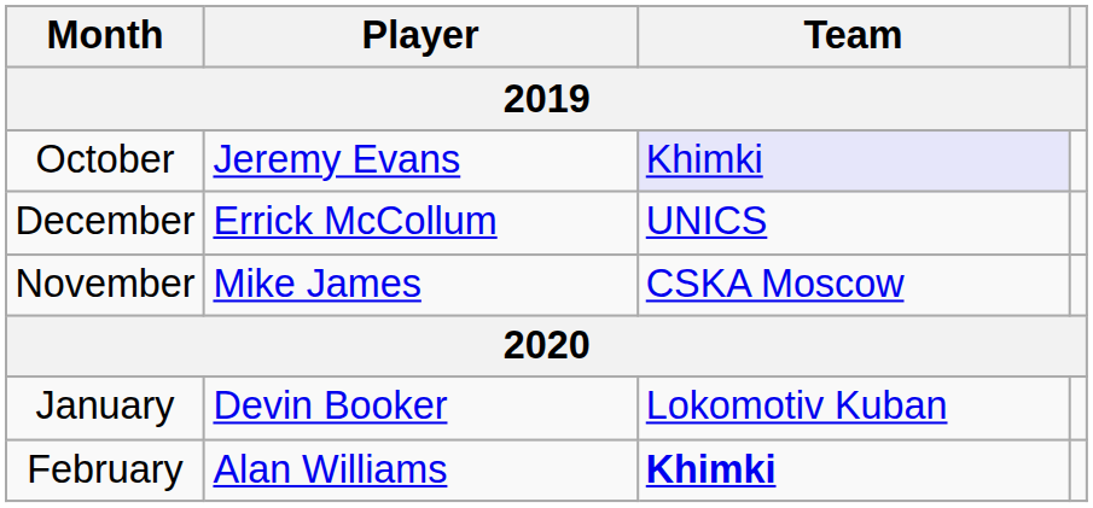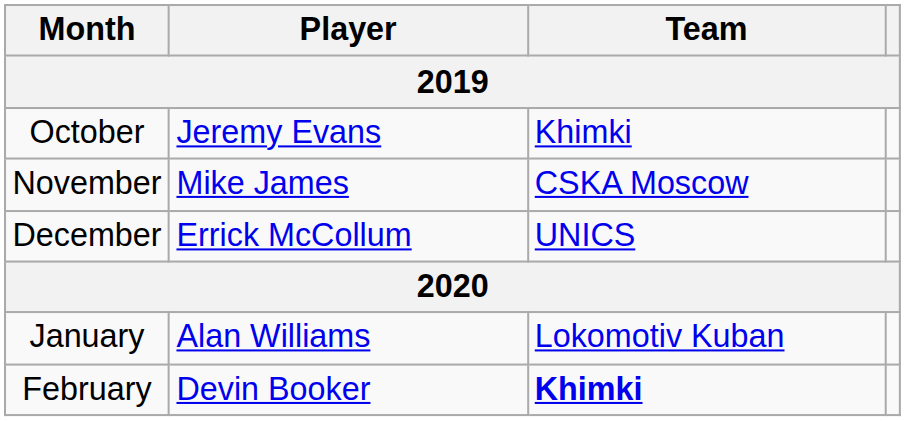 <table class="wikitable sortable" style="text-align:center;">
 <tr>
 <th>Month</th>
 <th style="width:170px;">Player</th>
 <th style="width:170px;">Team</th>
 <th></th>
 </tr>
 <tr>
 <th colspan=4>2019</th>
 </tr>
 <tr>
 <td>October</td>
 <td align=left> <a href='#'>Jeremy Evans</a></td>
-<td align=left style="background: lavender;"> <a href='#'>Khimki</a></td>
+<td align=left> <a href='#'>Khimki</a></td>
+<td></td>
+</tr>
+<tr>
+<td>November</td>
+<td align=left> <a href='#'>Mike James</a></td>
+<td align=left> <a href='#'>CSKA Moscow</a></td>
 <td></td>
 </tr>
 <tr>
 <td>December</td>
 <td align=left> <a href='#'>Errick McCollum</a></td>
 <td align=left> <a href='#'>UNICS</a></td>
 <td></td>
 </tr>
 <tr>
-<td>November</td>
-<td align=left> <a href='#'>Mike James</a></td>
-<td align=left> <a href='#'>CSKA Moscow</a></td>
-<td></td>
-</tr>
-<tr>
 <th colspan=4>2020</th>
 </tr>
 <tr>
 <td>January</td>
-<td align=left> <a href='#'>Devin Booker</a></td>
+<td align=left> <a href='#'>Alan Williams</a></td>
 <td align=left> <a href='#'>Lokomotiv Kuban</a></td>
 <td></td>
 </tr>
 <tr>
 <td>February</td>
-<td align=left> <a href='#'>Alan Williams</a></td>
+<td align=left> <a href='#'>Devin Booker</a></td>
 <td align=left><strong> <a href='#'>Khimki</a></strong></td>
 <td></td>
 </tr>
 </table>
